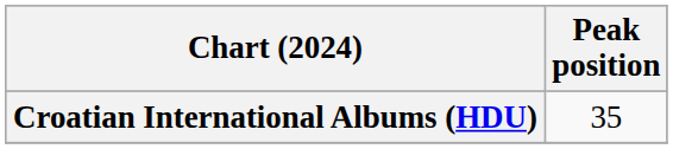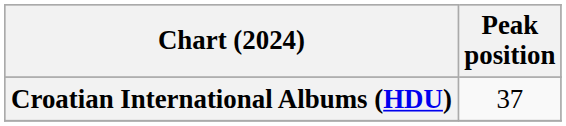 <table class="wikitable sortable plainrowheaders" style="text-align:center">
 <tr>
 <th scope="col">Chart (2024)</th>
 <th scope="col">Peak<br>position</th>
 </tr>
 <tr>
 <th scope="row">Croatian International Albums (<a href='#'>HDU</a>)</th>
-<td>35</td>
+<td>37</td>
 </tr>
 <tr>
 </tr>
 </table>
